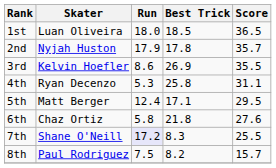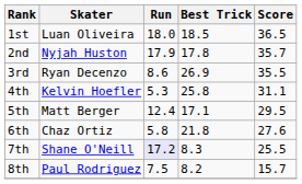 <table class="wikitable">
 <tr>
 <th>Rank</th>
 <th>Skater</th>
 <th>Run</th>
 <th>Best Trick</th>
 <th>Score</th>
 </tr>
 <tr>
 <td>1st</td>
 <td>Luan Oliveira</td>
 <td>18.0</td>
 <td>18.5</td>
 <td>36.5</td>
 </tr>
 <tr>
 <td>2nd</td>
 <td><a href='#'>Nyjah Huston</a></td>
 <td>17.9</td>
 <td>17.8</td>
 <td>35.7</td>
 </tr>
 <tr>
 <td>3rd</td>
-<td><a href='#'>Kelvin Hoefler</a></td>
+<td>Ryan Decenzo</td>
 <td>8.6</td>
 <td>26.9</td>
 <td>35.5</td>
 </tr>
 <tr>
 <td>4th</td>
-<td>Ryan Decenzo</td>
+<td><a href='#'>Kelvin Hoefler</a></td>
 <td>5.3</td>
 <td>25.8</td>
 <td>31.1</td>
 </tr>
 <tr>
 <td>5th</td>
 <td>Matt Berger</td>
 <td>12.4</td>
 <td>17.1</td>
 <td>29.5</td>
 </tr>
 <tr>
 <td>6th</td>
 <td>Chaz Ortiz</td>
 <td>5.8</td>
 <td>21.8</td>
 <td>27.6</td>
 </tr>
 <tr>
 <td>7th</td>
 <td><a href='#'>Shane O'Neill</a></td>
 <td style="background: lavender;">17.2</td>
 <td>8.3</td>
 <td>25.5</td>
 </tr>
 <tr>
 <td>8th</td>
 <td><a href='#'>Paul Rodriguez</a></td>
 <td>7.5</td>
 <td>8.2</td>
 <td>15.7</td>
 </tr>
 <tr>
 </tr>
 </table>
